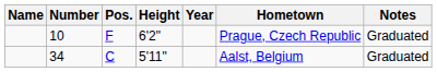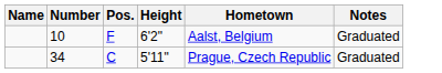 <table class="wikitable sortable" border="1">
 <tr>
 <th>Name</th>
 <th>Number</th>
 <th>Pos.</th>
 <th>Height</th>
-<th>Year</th>
 <th>Hometown</th>
 <th class="unsortable">Notes</th>
 </tr>
 <tr>
 <td></td>
 <td>10</td>
 <td><a href='#'>F</a></td>
 <td>6'2"</td>
-<td></td>
-<td><a href='#'>Prague, Czech Republic</a></td>
+<td><a href='#'>Aalst, Belgium</a></td>
 <td>Graduated</td>
 </tr>
 <tr>
 <td></td>
 <td>34</td>
 <td><a href='#'>C</a></td>
 <td>5'11"</td>
-<td></td>
-<td><a href='#'>Aalst, Belgium</a></td>
+<td><a href='#'>Prague, Czech Republic</a></td>
 <td>Graduated</td>
 </tr>
 </table>
